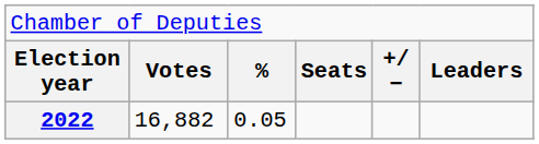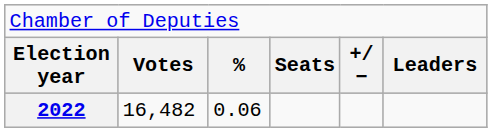 <table class=wikitable style="width:50%; border:1px #AAAAFF solid">
 <tr>
 <td colspan=6><a href='#'>Chamber of Deputies</a></td>
 </tr>
 <tr>
 <th width=13%>Election year</th>
 <th width=16%>Votes</th>
 <th width=6%>%</th>
 <th width=1%>Seats</th>
 <th width=8%>+/−</th>
 <th width=18%>Leaders</th>
 </tr>
 <tr>
 <th><a href='#'>2022</a></th>
-<td>16,882</td>
-<td>0.05</td>
+<td>16,482</td>
+<td>0.06</td>
 <td></td>
 <td></td>
 <td></td>
 </tr>
 </table>
